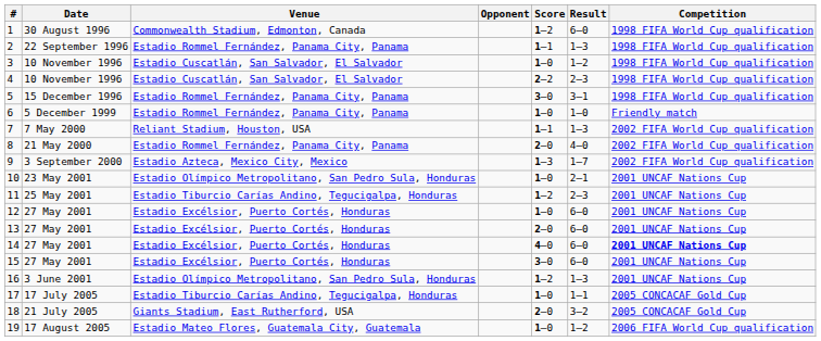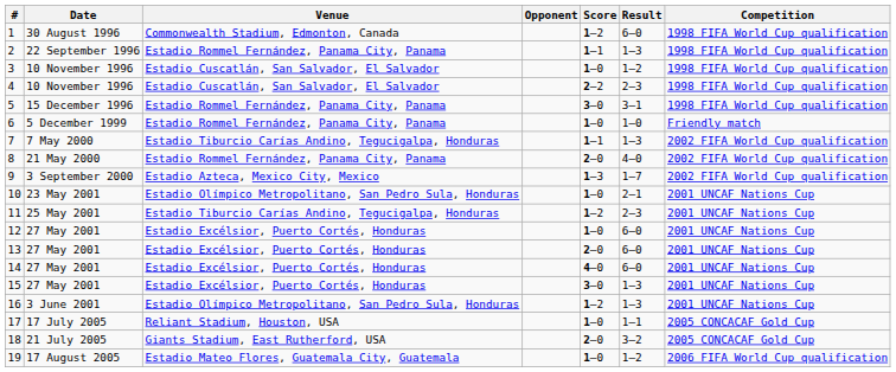 <table class="wikitable">
 <tr>
 <th>#</th>
 <th>Date</th>
 <th>Venue</th>
 <th>Opponent</th>
 <th>Score</th>
 <th>Result</th>
 <th>Competition</th>
 </tr>
 <tr>
 <td>1</td>
 <td>30 August 1996</td>
 <td><a href='#'>Commonwealth Stadium</a>, <a href='#'>Edmonton</a>, Canada</td>
 <td></td>
 <td><strong>1</strong>–2</td>
 <td>6–0</td>
 <td><a href='#'>1998 FIFA World Cup qualification</a></td>
 </tr>
 <tr>
 <td>2</td>
 <td>22 September 1996</td>
 <td><a href='#'>Estadio Rommel Fernández</a>, <a href='#'>Panama City</a>, <a href='#'>Panama</a></td>
 <td></td>
 <td><strong>1</strong>–1</td>
 <td>1–3</td>
 <td><a href='#'>1998 FIFA World Cup qualification</a></td>
 </tr>
 <tr>
 <td>3</td>
 <td>10 November 1996</td>
 <td><a href='#'>Estadio Cuscatlán</a>, <a href='#'>San Salvador</a>, <a href='#'>El Salvador</a></td>
 <td></td>
 <td><strong>1</strong>–0</td>
 <td>1–2</td>
 <td><a href='#'>1998 FIFA World Cup qualification</a></td>
 </tr>
 <tr>
 <td>4</td>
 <td>10 November 1996</td>
 <td><a href='#'>Estadio Cuscatlán</a>, <a href='#'>San Salvador</a>, <a href='#'>El Salvador</a></td>
 <td></td>
 <td><strong>2</strong>–2</td>
 <td>2–3</td>
 <td><a href='#'>1998 FIFA World Cup qualification</a></td>
 </tr>
 <tr>
 <td>5</td>
 <td>15 December 1996</td>
 <td><a href='#'>Estadio Rommel Fernández</a>, <a href='#'>Panama City</a>, <a href='#'>Panama</a></td>
 <td></td>
 <td><strong>3</strong>–0</td>
 <td>3–1</td>
 <td><a href='#'>1998 FIFA World Cup qualification</a></td>
 </tr>
 <tr>
 <td>6</td>
 <td>5 December 1999</td>
 <td><a href='#'>Estadio Rommel Fernández</a>, <a href='#'>Panama City</a>, <a href='#'>Panama</a></td>
 <td></td>
 <td><strong>1</strong>–0</td>
 <td>1–0</td>
 <td><a href='#'>Friendly match</a></td>
 </tr>
 <tr>
 <td>7</td>
 <td>7 May 2000</td>
-<td><a href='#'>Reliant Stadium</a>, <a href='#'>Houston</a>, USA</td>
+<td><a href='#'>Estadio Tiburcio Carías Andino</a>, <a href='#'>Tegucigalpa</a>, <a href='#'>Honduras</a></td>
 <td></td>
 <td><strong>1</strong>–1</td>
 <td>1–3</td>
 <td><a href='#'>2002 FIFA World Cup qualification</a></td>
 </tr>
 <tr>
 <td>8</td>
 <td>21 May 2000</td>
 <td><a href='#'>Estadio Rommel Fernández</a>, <a href='#'>Panama City</a>, <a href='#'>Panama</a></td>
 <td></td>
 <td><strong>2</strong>–0</td>
 <td>4–0</td>
 <td><a href='#'>2002 FIFA World Cup qualification</a></td>
 </tr>
 <tr>
 <td>9</td>
 <td>3 September 2000</td>
 <td><a href='#'>Estadio Azteca</a>, <a href='#'>Mexico City</a>, <a href='#'>Mexico</a></td>
 <td></td>
 <td><strong>1</strong>–3</td>
 <td>1–7</td>
 <td><a href='#'>2002 FIFA World Cup qualification</a></td>
 </tr>
 <tr>
 <td>10</td>
 <td>23 May 2001</td>
 <td><a href='#'>Estadio Olímpico Metropolitano</a>, <a href='#'>San Pedro Sula</a>, <a href='#'>Honduras</a></td>
 <td></td>
 <td><strong>1</strong>–0</td>
 <td>2–1</td>
 <td><a href='#'>2001 UNCAF Nations Cup</a></td>
 </tr>
 <tr>
 <td>11</td>
 <td>25 May 2001</td>
 <td><a href='#'>Estadio Tiburcio Carías Andino</a>, <a href='#'>Tegucigalpa</a>, <a href='#'>Honduras</a></td>
 <td></td>
 <td><strong>1</strong>–2</td>
 <td>2–3</td>
 <td><a href='#'>2001 UNCAF Nations Cup</a></td>
 </tr>
 <tr>
 <td>12</td>
 <td>27 May 2001</td>
 <td><a href='#'>Estadio Excélsior</a>, <a href='#'>Puerto Cortés</a>, <a href='#'>Honduras</a></td>
 <td></td>
 <td><strong>1</strong>–0</td>
 <td>6–0</td>
 <td><a href='#'>2001 UNCAF Nations Cup</a></td>
 </tr>
 <tr>
 <td>13</td>
 <td>27 May 2001</td>
 <td><a href='#'>Estadio Excélsior</a>, <a href='#'>Puerto Cortés</a>, <a href='#'>Honduras</a></td>
 <td></td>
 <td><strong>2</strong>–0</td>
 <td>6–0</td>
 <td><a href='#'>2001 UNCAF Nations Cup</a></td>
 </tr>
 <tr>
 <td>14</td>
 <td>27 May 2001</td>
 <td><a href='#'>Estadio Excélsior</a>, <a href='#'>Puerto Cortés</a>, <a href='#'>Honduras</a></td>
 <td></td>
 <td><strong>4</strong>–0</td>
 <td>6–0</td>
-<td><strong><a href='#'>2001 UNCAF Nations Cup</a></strong></td>
+<td><a href='#'>2001 UNCAF Nations Cup</a></td>
 </tr>
 <tr>
 <td>15</td>
 <td>27 May 2001</td>
 <td><a href='#'>Estadio Excélsior</a>, <a href='#'>Puerto Cortés</a>, <a href='#'>Honduras</a></td>
 <td></td>
 <td><strong>3</strong>–0</td>
-<td>6–0</td>
+<td>1–3</td>
 <td><a href='#'>2001 UNCAF Nations Cup</a></td>
 </tr>
 <tr>
 <td>16</td>
 <td>3 June 2001</td>
 <td><a href='#'>Estadio Olímpico Metropolitano</a>, <a href='#'>San Pedro Sula</a>, <a href='#'>Honduras</a></td>
 <td></td>
 <td><strong>1</strong>–2</td>
 <td>1–3</td>
 <td><a href='#'>2001 UNCAF Nations Cup</a></td>
 </tr>
 <tr>
 <td>17</td>
 <td>17 July 2005</td>
-<td><a href='#'>Estadio Tiburcio Carías Andino</a>, <a href='#'>Tegucigalpa</a>, <a href='#'>Honduras</a></td>
+<td><a href='#'>Reliant Stadium</a>, <a href='#'>Houston</a>, USA</td>
 <td></td>
 <td><strong>1</strong>–0</td>
 <td>1–1</td>
 <td><a href='#'>2005 CONCACAF Gold Cup</a></td>
 </tr>
 <tr>
 <td>18</td>
 <td>21 July 2005</td>
 <td><a href='#'>Giants Stadium</a>, <a href='#'>East Rutherford</a>, USA</td>
 <td></td>
 <td><strong>2</strong>–0</td>
 <td>3–2</td>
 <td><a href='#'>2005 CONCACAF Gold Cup</a></td>
 </tr>
 <tr>
 <td>19</td>
 <td>17 August 2005</td>
 <td><a href='#'>Estadio Mateo Flores</a>, <a href='#'>Guatemala City</a>, <a href='#'>Guatemala</a></td>
 <td></td>
 <td><strong>1</strong>–0</td>
 <td>1–2</td>
 <td><a href='#'>2006 FIFA World Cup qualification</a></td>
 </tr>
 </table>
